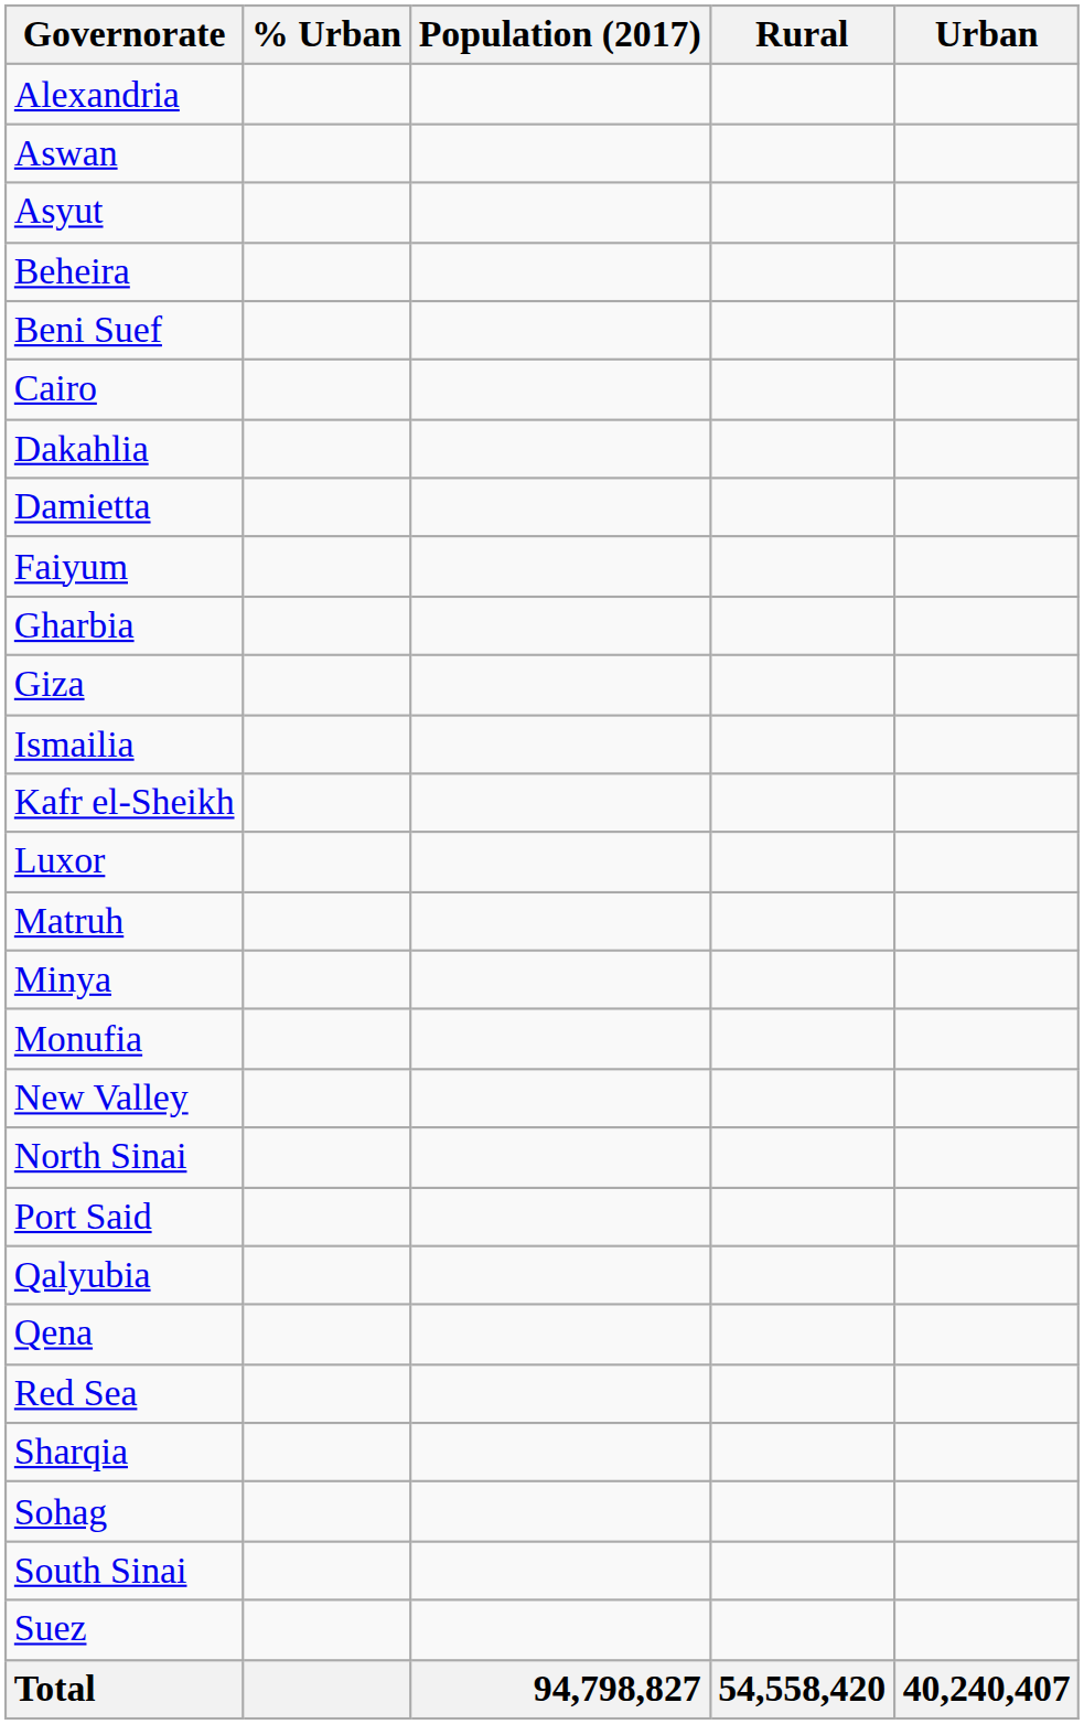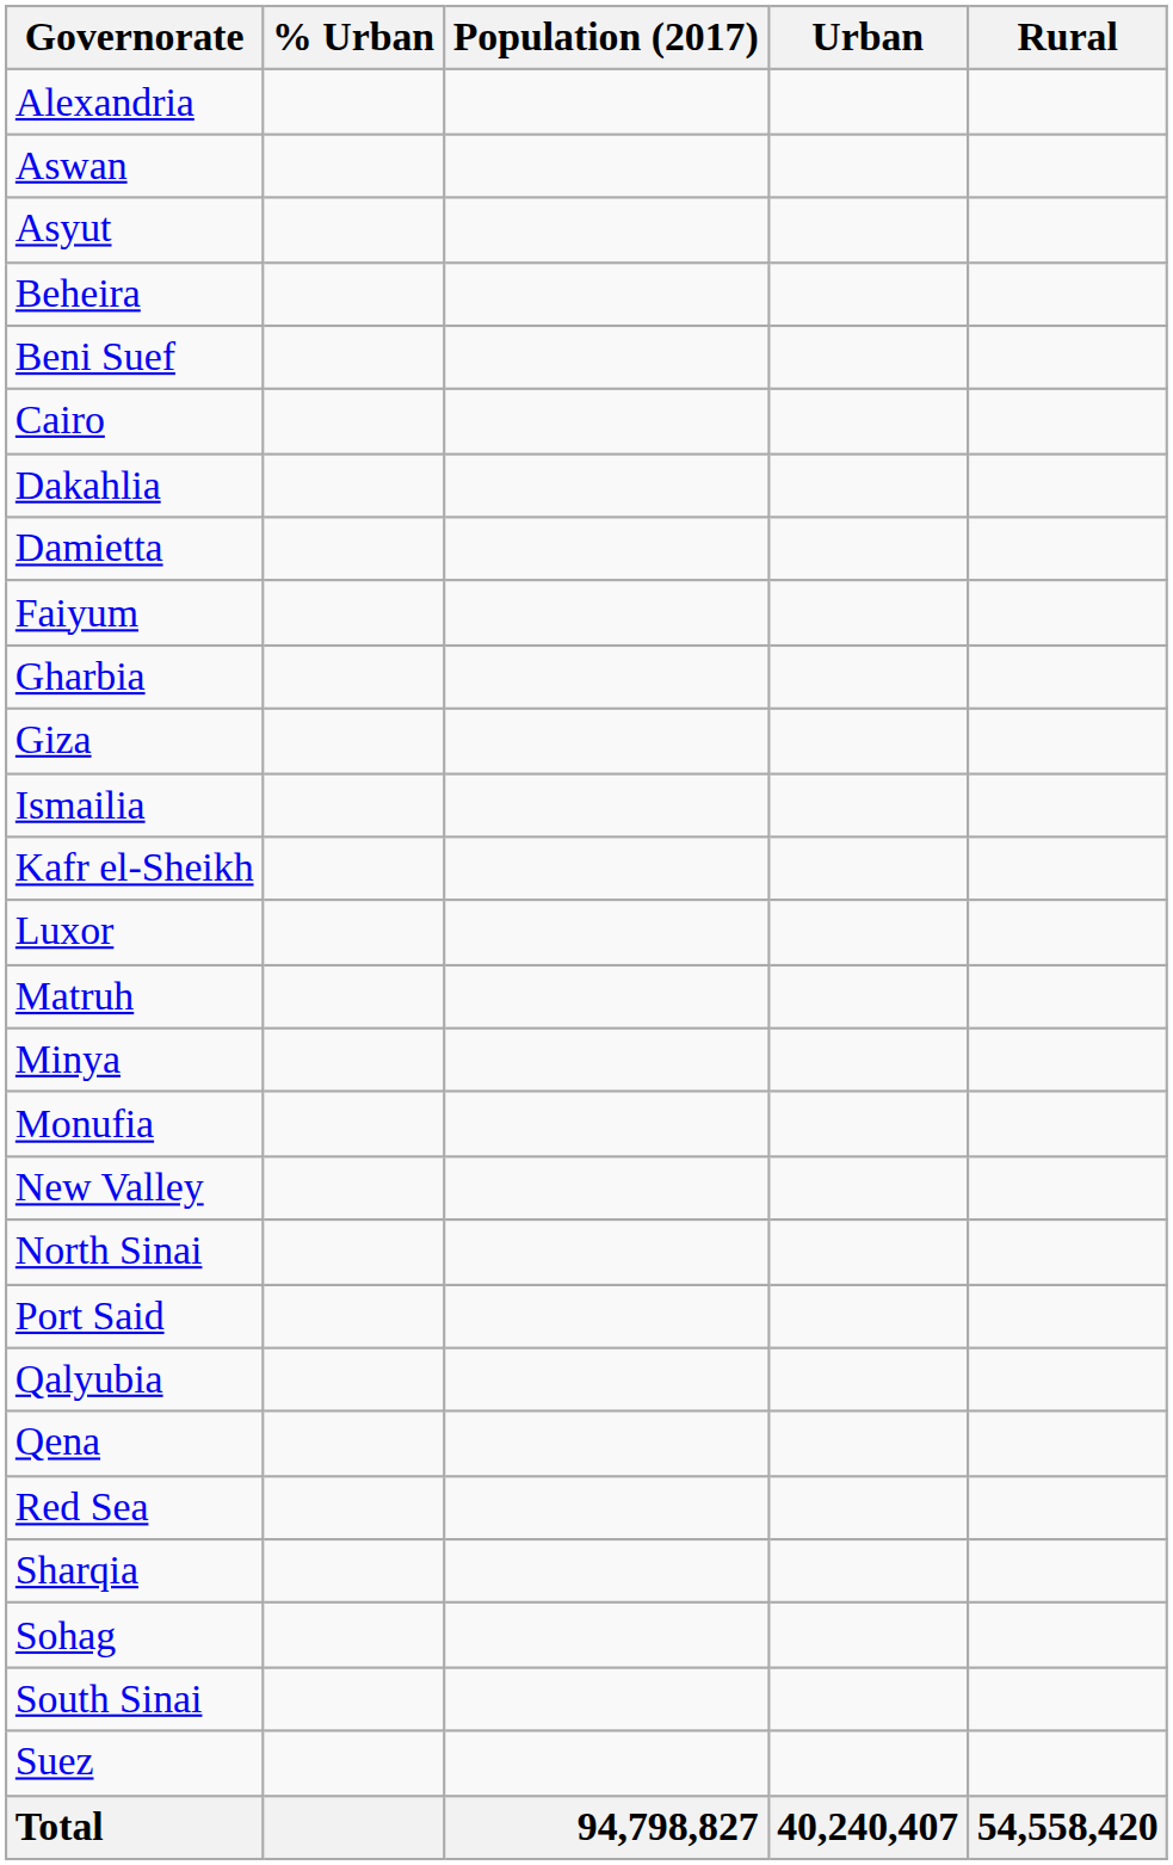 <table class="wikitable sortable">
 <tr>
 <th>Governorate</th>
 <th>% Urban</th>
 <th>Population (2017)</th>
+<th>Urban</th>
 <th>Rural</th>
-<th>Urban</th>
 </tr>
 <tr>
 <td><a href='#'>Alexandria</a></td>
 <td></td>
 <td align = right></td>
 <td align = right></td>
 <td align = right></td>
 </tr>
 <tr>
 <td><a href='#'>Aswan</a></td>
 <td></td>
 <td align = right></td>
 <td align = right></td>
 <td align = right></td>
 </tr>
 <tr>
 <td><a href='#'>Asyut</a></td>
 <td></td>
 <td align = right></td>
 <td align = right></td>
 <td align = right></td>
 </tr>
 <tr>
 <td><a href='#'>Beheira</a></td>
 <td></td>
 <td align = right></td>
 <td align = right></td>
 <td align = right></td>
 </tr>
 <tr>
 <td><a href='#'>Beni Suef</a></td>
 <td></td>
 <td align = right></td>
 <td align = right></td>
 <td align = right></td>
 </tr>
 <tr>
 <td><a href='#'>Cairo</a></td>
 <td></td>
 <td align = right></td>
 <td align = right></td>
 <td align = right></td>
 </tr>
 <tr>
 <td><a href='#'>Dakahlia</a></td>
 <td></td>
 <td align = right></td>
 <td align = right></td>
 <td align = right></td>
 </tr>
 <tr>
 <td><a href='#'>Damietta</a></td>
 <td></td>
 <td align = right></td>
 <td align = right></td>
 <td align = right></td>
 </tr>
 <tr>
 <td><a href='#'>Faiyum</a></td>
 <td></td>
 <td align = right></td>
 <td align = right></td>
 <td align = right></td>
 </tr>
 <tr>
 <td><a href='#'>Gharbia</a></td>
 <td></td>
 <td align = right></td>
 <td align = right></td>
 <td align = right></td>
 </tr>
 <tr>
 <td><a href='#'>Giza</a></td>
 <td></td>
 <td align = right></td>
 <td align = right></td>
 <td align = right></td>
 </tr>
 <tr>
 <td><a href='#'>Ismailia</a></td>
 <td></td>
 <td align = right></td>
 <td align = right></td>
 <td align = right></td>
 </tr>
 <tr>
 <td><a href='#'>Kafr el-Sheikh</a></td>
 <td></td>
 <td align = right></td>
 <td align = right></td>
 <td align = right></td>
 </tr>
 <tr>
 <td><a href='#'>Luxor</a></td>
 <td></td>
 <td align = right></td>
 <td align = right></td>
 <td align = right></td>
 </tr>
 <tr>
 <td><a href='#'>Matruh</a></td>
 <td></td>
 <td align = right></td>
 <td align = right></td>
 <td align = right></td>
 </tr>
 <tr>
 <td><a href='#'>Minya</a></td>
 <td></td>
 <td align = right></td>
 <td align = right></td>
 <td align = right></td>
 </tr>
 <tr>
 <td><a href='#'>Monufia</a></td>
 <td></td>
 <td align = right></td>
 <td align = right></td>
 <td align = right></td>
 </tr>
 <tr>
 <td><a href='#'>New Valley</a></td>
 <td></td>
 <td align = right></td>
 <td align = right></td>
 <td align = right></td>
 </tr>
 <tr>
 <td><a href='#'>North Sinai</a></td>
 <td></td>
 <td align = right></td>
 <td align = right></td>
 <td align = right></td>
 </tr>
 <tr>
 <td><a href='#'>Port Said</a></td>
 <td></td>
 <td align = right></td>
 <td align = right></td>
 <td align = right></td>
 </tr>
 <tr>
 <td><a href='#'>Qalyubia</a></td>
 <td></td>
 <td align = right></td>
 <td align = right></td>
 <td align = right></td>
 </tr>
 <tr>
 <td><a href='#'>Qena</a></td>
 <td></td>
 <td align = right></td>
 <td align = right></td>
 <td align = right></td>
 </tr>
 <tr>
 <td><a href='#'>Red Sea</a></td>
 <td></td>
 <td align = right></td>
 <td align = right></td>
 <td align = right></td>
 </tr>
 <tr>
 <td><a href='#'>Sharqia</a></td>
 <td></td>
 <td align = right></td>
 <td align = right></td>
 <td align = right></td>
 </tr>
 <tr>
 <td><a href='#'>Sohag</a></td>
 <td></td>
 <td align = right></td>
 <td align = right></td>
 <td align = right></td>
 </tr>
 <tr>
 <td><a href='#'>South Sinai</a></td>
 <td></td>
 <td align = right></td>
 <td align = right></td>
 <td align = right></td>
 </tr>
 <tr>
 <td><a href='#'>Suez</a></td>
 <td></td>
 <td align = right></td>
 <td align = right></td>
 <td align = right></td>
 </tr>
 <tr class="sortbottom">
 <th style="text-align:left;">Total</th>
 <th></th>
 <th style="text-align:right;">94,798,827</th>
+<th style="text-align:right;">40,240,407</th>
 <th style="text-align:right;">54,558,420</th>
-<th style="text-align:right;">40,240,407</th>
 </tr>
 </table>
